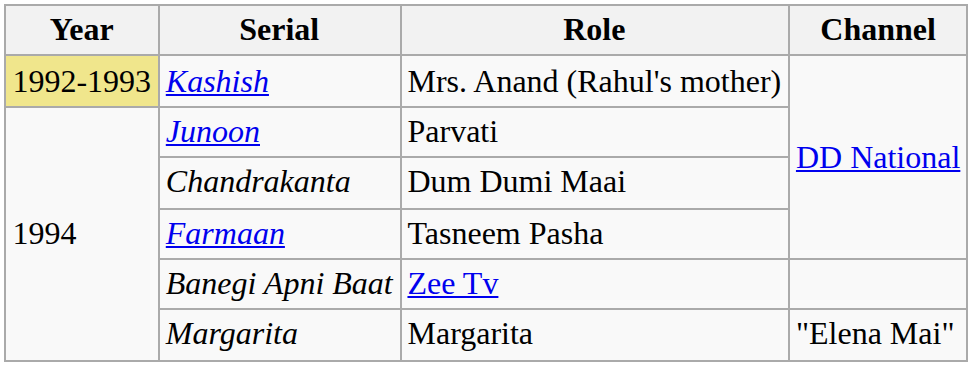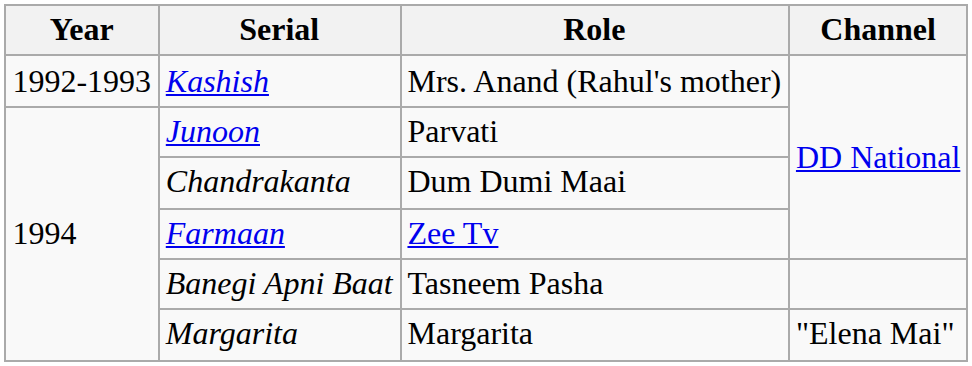 <table class="wikitable sortable">
 <tr>
 <th>Year</th>
 <th>Serial</th>
 <th>Role</th>
 <th>Channel</th>
 </tr>
 <tr>
-<td style="background: khaki;">1992-1993</td>
+<td>1992-1993</td>
 <td><em><a href='#'>Kashish</a></em></td>
 <td>Mrs. Anand (Rahul's mother)</td>
 <td Rowspan="4"><a href='#'>DD National</a></td>
 </tr>
 <tr>
 <td Rowspan="5">1994</td>
 <td><em><a href='#'>Junoon</a></em></td>
 <td>Parvati</td>
 </tr>
 <tr>
 <td><em>Chandrakanta</em></td>
 <td>Dum Dumi Maai</td>
 </tr>
 <tr>
 <td><em><a href='#'>Farmaan</a></em></td>
-<td>Tasneem Pasha</td>
+<td Revati><a href='#'>Zee Tv</a></td>
 </tr>
 <tr>
 <td><em>Banegi Apni Baat</em></td>
-<td Revati><a href='#'>Zee Tv</a></td>
+<td>Tasneem Pasha</td>
 </tr>
 <tr>
 <td><em>Margarita</em></td>
 <td>Margarita</td>
 <td>"Elena Mai"</td>
 </tr>
 </table>
